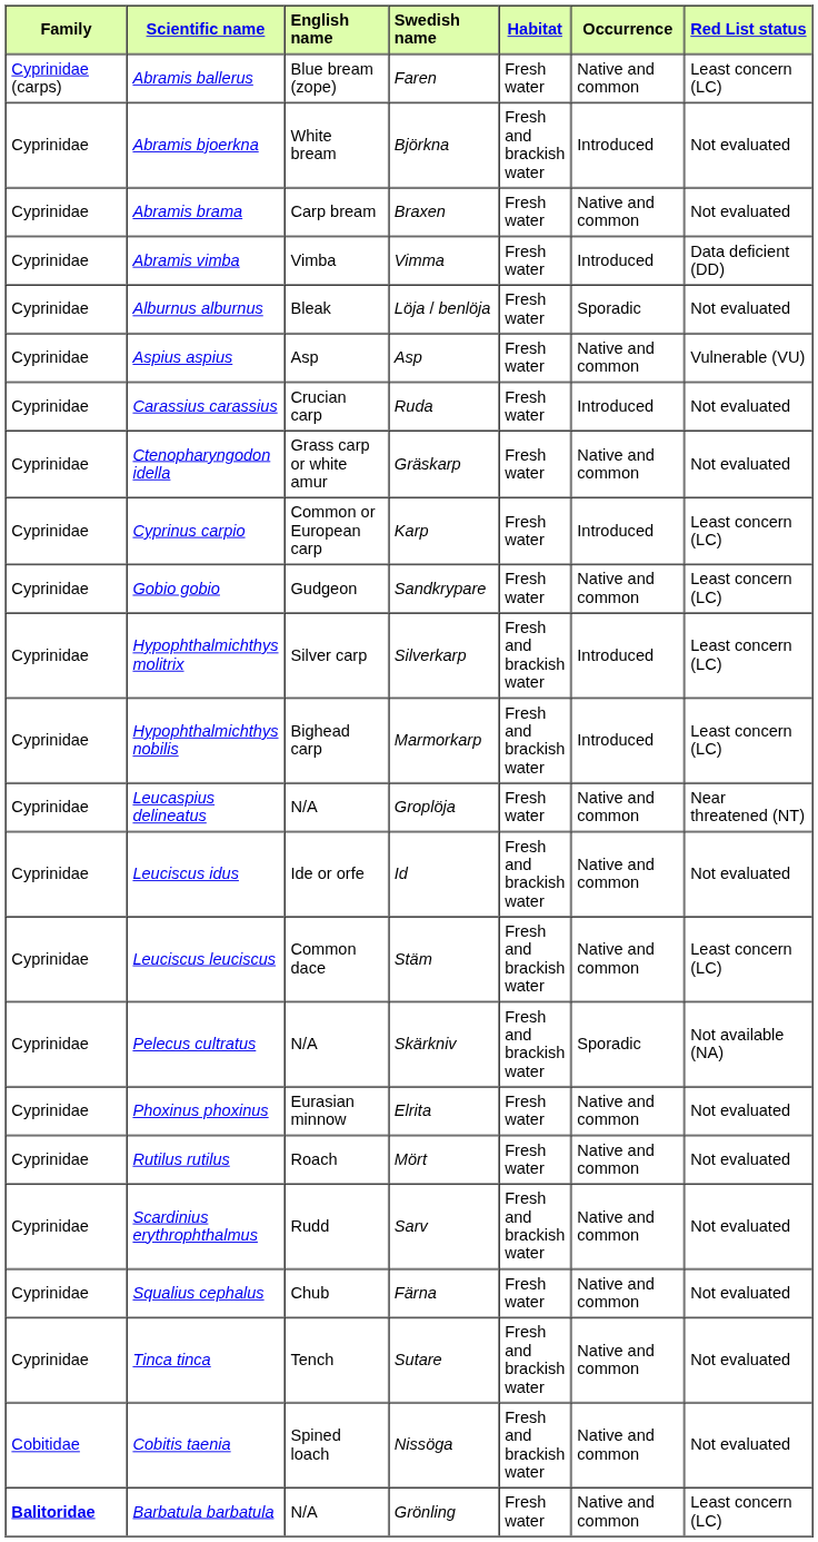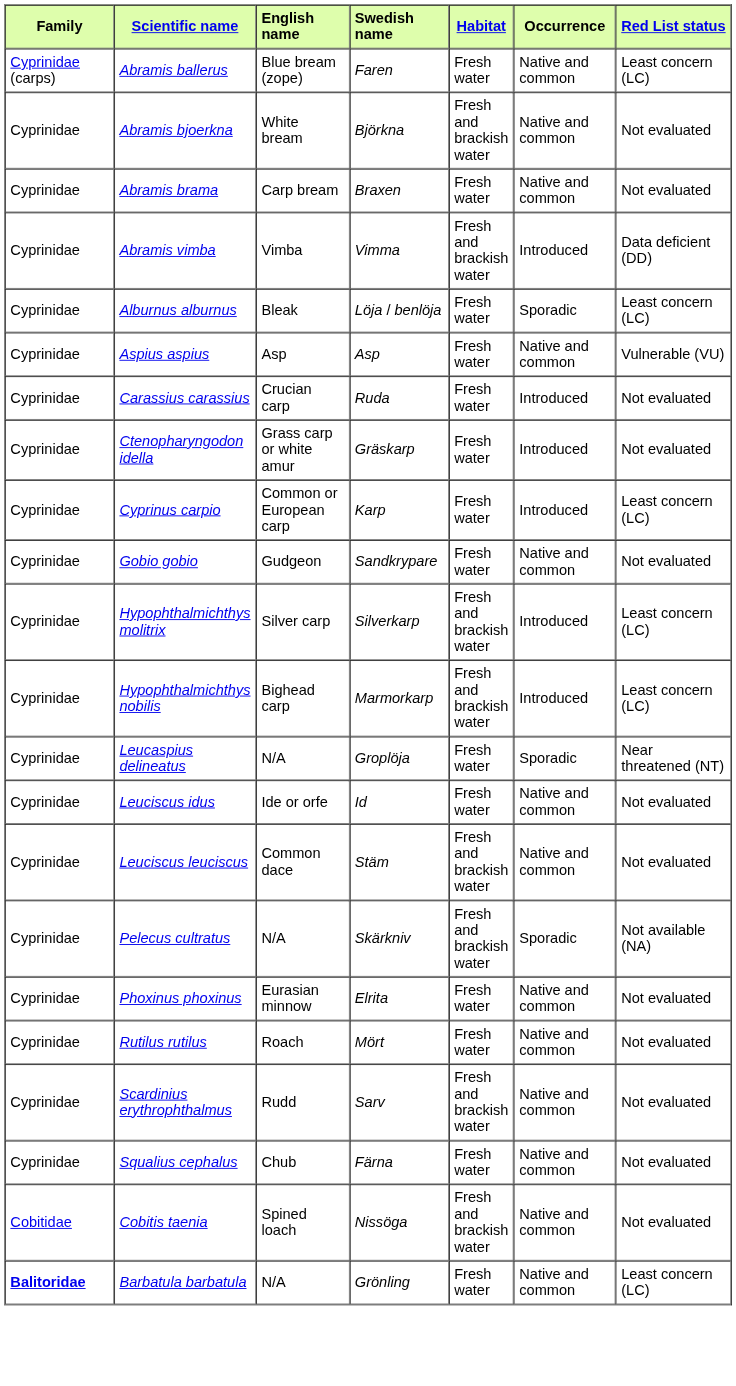 <table style="width:800px" border=1 cellspacing=0 cellpadding=5>
 <tr bgcolor="#defeac">
 <th width=119>Family</th>
 <th width=120><a href='#'>Scientific name</a></th>
 <td width=100><strong>English name</strong></td>
 <td width=100><strong>Swedish name</strong></td>
 <th><a href='#'>Habitat</a></th>
 <th width=105>Occurrence</th>
 <th width=106 nowrap="nowrap"><a href='#'>Red List status</a></th>
 </tr>
 <tr>
 <td><a href='#'>Cyprinidae</a> (carps)</td>
 <td><em><a href='#'>Abramis ballerus</a></em></td>
 <td>Blue bream (zope)</td>
 <td><em>Faren</em></td>
 <td>Fresh water</td>
 <td>Native and common</td>
 <td>Least concern (LC)</td>
 </tr>
 <tr>
 <td>Cyprinidae</td>
 <td><em><a href='#'>Abramis bjoerkna</a></em></td>
 <td>White bream</td>
 <td><em>Björkna</em></td>
 <td>Fresh and brackish water</td>
-<td>Introduced</td>
+<td>Native and common</td>
 <td>Not evaluated</td>
 </tr>
 <tr>
 <td>Cyprinidae</td>
 <td><em><a href='#'>Abramis brama</a></em></td>
 <td>Carp bream</td>
 <td><em>Braxen</em></td>
 <td>Fresh water</td>
 <td>Native and common</td>
 <td>Not evaluated</td>
 </tr>
 <tr>
 <td>Cyprinidae</td>
 <td><em><a href='#'>Abramis vimba</a></em></td>
 <td>Vimba</td>
 <td><em>Vimma</em></td>
-<td>Fresh water</td>
+<td>Fresh and brackish water</td>
 <td>Introduced</td>
 <td>Data deficient (DD)</td>
 </tr>
 <tr>
 <td>Cyprinidae</td>
 <td><em><a href='#'>Alburnus alburnus</a></em></td>
 <td>Bleak</td>
 <td><em>Löja</em> / <em>benlöja</em></td>
 <td>Fresh water</td>
 <td>Sporadic</td>
-<td>Not evaluated</td>
+<td>Least concern (LC)</td>
 </tr>
 <tr>
 <td>Cyprinidae</td>
 <td><em><a href='#'>Aspius aspius</a></em></td>
 <td>Asp</td>
 <td><em>Asp</em></td>
 <td>Fresh water</td>
 <td>Native and common</td>
 <td>Vulnerable (VU)</td>
 </tr>
 <tr>
 <td>Cyprinidae</td>
 <td><em><a href='#'>Carassius carassius</a></em></td>
 <td>Crucian carp</td>
 <td><em>Ruda</em></td>
 <td>Fresh water</td>
 <td>Introduced</td>
 <td>Not evaluated</td>
 </tr>
 <tr>
 <td>Cyprinidae</td>
 <td><em><a href='#'>Ctenopharyngodon idella</a></em></td>
 <td>Grass carp or white amur</td>
 <td><em>Gräskarp</em></td>
 <td>Fresh water</td>
-<td>Native and common</td>
+<td>Introduced</td>
 <td>Not evaluated</td>
 </tr>
 <tr>
 <td>Cyprinidae</td>
 <td><em><a href='#'>Cyprinus carpio</a></em></td>
 <td>Common or European carp</td>
 <td><em>Karp</em></td>
 <td>Fresh water</td>
 <td>Introduced</td>
 <td>Least concern (LC)</td>
 </tr>
 <tr>
 <td>Cyprinidae</td>
 <td><em><a href='#'>Gobio gobio</a></em></td>
 <td>Gudgeon</td>
 <td><em>Sandkrypare</em></td>
 <td>Fresh water</td>
 <td>Native and common</td>
-<td>Least concern (LC)</td>
+<td>Not evaluated</td>
 </tr>
 <tr>
 <td>Cyprinidae</td>
 <td><em><a href='#'>Hypophthalmichthys molitrix</a></em></td>
 <td>Silver carp</td>
 <td><em>Silverkarp</em></td>
 <td>Fresh and brackish water</td>
 <td>Introduced</td>
 <td>Least concern (LC)</td>
 </tr>
 <tr>
 <td>Cyprinidae</td>
 <td><em><a href='#'>Hypophthalmichthys nobilis</a></em></td>
 <td>Bighead carp</td>
 <td><em>Marmorkarp</em></td>
 <td>Fresh and brackish water</td>
 <td>Introduced</td>
 <td>Least concern (LC)</td>
 </tr>
 <tr>
 <td>Cyprinidae</td>
 <td><em><a href='#'>Leucaspius delineatus</a></em></td>
 <td>N/A</td>
 <td><em>Groplöja</em></td>
 <td>Fresh water</td>
-<td>Native and common</td>
+<td>Sporadic</td>
 <td>Near threatened (NT)</td>
 </tr>
 <tr>
 <td>Cyprinidae</td>
 <td><em><a href='#'>Leuciscus idus</a></em></td>
 <td>Ide or orfe</td>
 <td><em>Id</em></td>
-<td>Fresh and brackish water</td>
+<td>Fresh water</td>
 <td>Native and common</td>
 <td>Not evaluated</td>
 </tr>
 <tr>
 <td>Cyprinidae</td>
 <td><em><a href='#'>Leuciscus leuciscus</a></em></td>
 <td>Common dace</td>
 <td><em>Stäm</em></td>
 <td>Fresh and brackish water</td>
 <td>Native and common</td>
-<td>Least concern (LC)</td>
+<td>Not evaluated</td>
 </tr>
 <tr>
 <td>Cyprinidae</td>
 <td><em><a href='#'>Pelecus cultratus</a></em></td>
 <td>N/A</td>
 <td><em>Skärkniv</em></td>
 <td>Fresh and brackish water</td>
 <td>Sporadic</td>
 <td>Not available (NA)</td>
 </tr>
 <tr>
 <td>Cyprinidae</td>
 <td><em><a href='#'>Phoxinus phoxinus</a></em></td>
 <td>Eurasian minnow</td>
 <td><em>Elrita</em></td>
 <td>Fresh water</td>
 <td>Native and common</td>
 <td>Not evaluated</td>
 </tr>
 <tr>
 <td>Cyprinidae</td>
 <td><em><a href='#'>Rutilus rutilus</a></em></td>
 <td>Roach</td>
 <td><em>Mört</em></td>
 <td>Fresh water</td>
 <td>Native and common</td>
 <td>Not evaluated</td>
 </tr>
 <tr>
 <td>Cyprinidae</td>
 <td><em><a href='#'>Scardinius erythrophthalmus</a></em></td>
 <td>Rudd</td>
 <td><em>Sarv</em></td>
 <td>Fresh and brackish water</td>
 <td>Native and common</td>
 <td>Not evaluated</td>
 </tr>
 <tr>
 <td>Cyprinidae</td>
 <td><em><a href='#'>Squalius cephalus</a></em></td>
 <td>Chub</td>
 <td><em>Färna</em></td>
 <td>Fresh water</td>
 <td>Native and common</td>
 <td>Not evaluated</td>
 </tr>
 <tr>
-<td>Cyprinidae</td>
-<td><em><a href='#'>Tinca tinca</a></em></td>
-<td>Tench</td>
-<td><em>Sutare</em></td>
-<td>Fresh and brackish water</td>
-<td>Native and common</td>
-<td>Not evaluated</td>
-</tr>
-<tr>
 <td><a href='#'>Cobitidae</a></td>
 <td><em><a href='#'>Cobitis taenia</a></em></td>
 <td>Spined loach</td>
 <td><em>Nissöga</em></td>
 <td>Fresh and brackish water</td>
 <td>Native and common</td>
 <td>Not evaluated</td>
 </tr>
 <tr>
 <td><strong><a href='#'>Balitoridae</a></strong></td>
 <td><em><a href='#'>Barbatula barbatula</a></em></td>
 <td>N/A</td>
 <td><em>Grönling</em></td>
 <td>Fresh water</td>
 <td>Native and common</td>
 <td>Least concern (LC)</td>
 </tr>
 </table>
